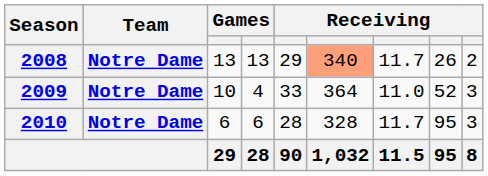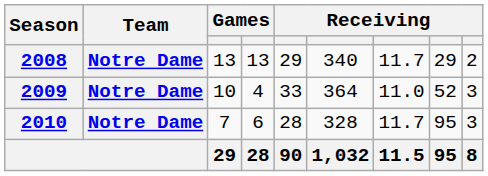 <table class="wikitable" style="text-align:center;">
 <tr>
 <th rowspan="2">Season</th>
 <th rowspan="2">Team</th>
 <th colspan="2">Games</th>
 <th colspan="5">Receiving</th>
 </tr>
 <tr>
 <th></th>
 <th></th>
 <th></th>
 <th></th>
 <th></th>
 <th></th>
 <th></th>
 </tr>
 <tr>
 <th><a href='#'>2008</a></th>
 <th><a href='#'>Notre Dame</a></th>
 <td>13</td>
 <td>13</td>
 <td>29</td>
-<td style="background: lightsalmon;">340</td>
+<td>340</td>
 <td>11.7</td>
-<td>26</td>
+<td>29</td>
 <td>2</td>
 </tr>
 <tr>
 <th><a href='#'>2009</a></th>
 <th><a href='#'>Notre Dame</a></th>
 <td>10</td>
 <td>4</td>
 <td>33</td>
 <td>364</td>
 <td>11.0</td>
 <td>52</td>
 <td>3</td>
 </tr>
 <tr>
 <th><a href='#'>2010</a></th>
 <th><a href='#'>Notre Dame</a></th>
-<td>6</td>
+<td>7</td>
 <td>6</td>
 <td>28</td>
 <td>328</td>
 <td>11.7</td>
 <td>95</td>
 <td>3</td>
 </tr>
 <tr>
 <th colspan="2"></th>
 <th>29</th>
 <th>28</th>
 <th>90</th>
 <th>1,032</th>
 <th>11.5</th>
 <th>95</th>
 <th>8</th>
 </tr>
 </table>
